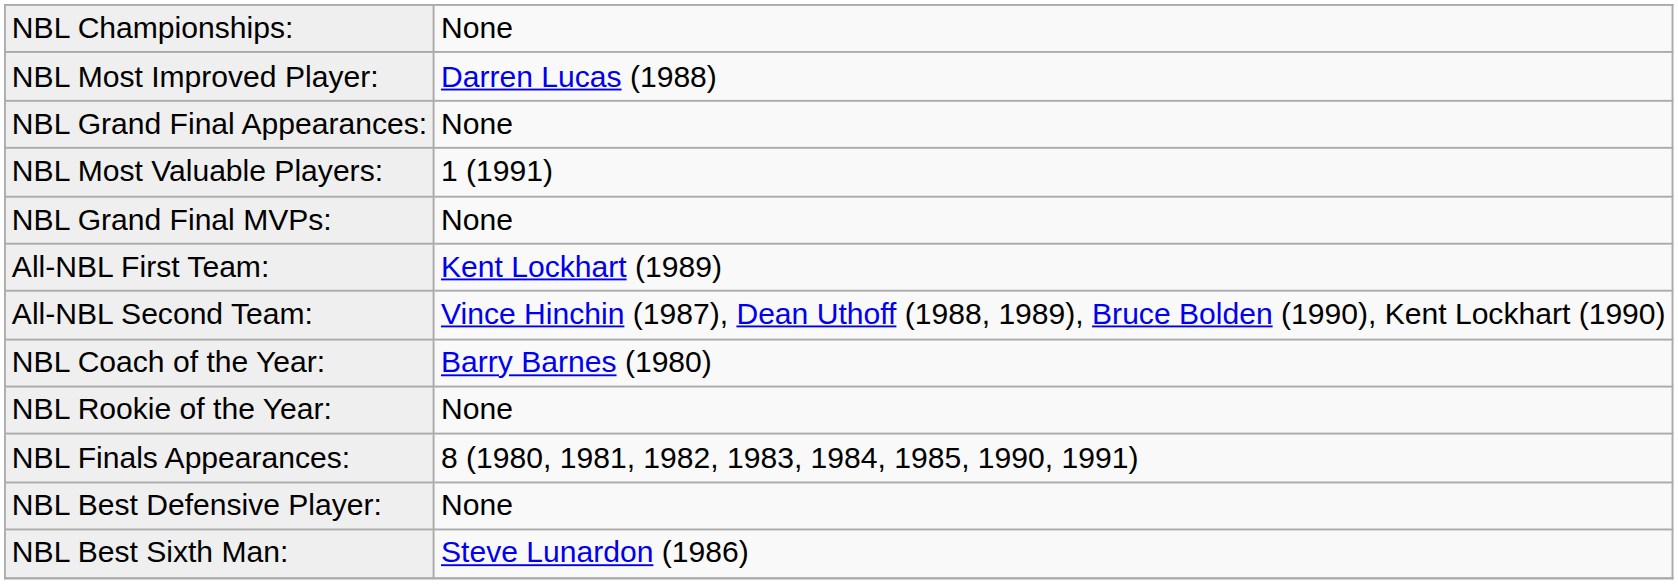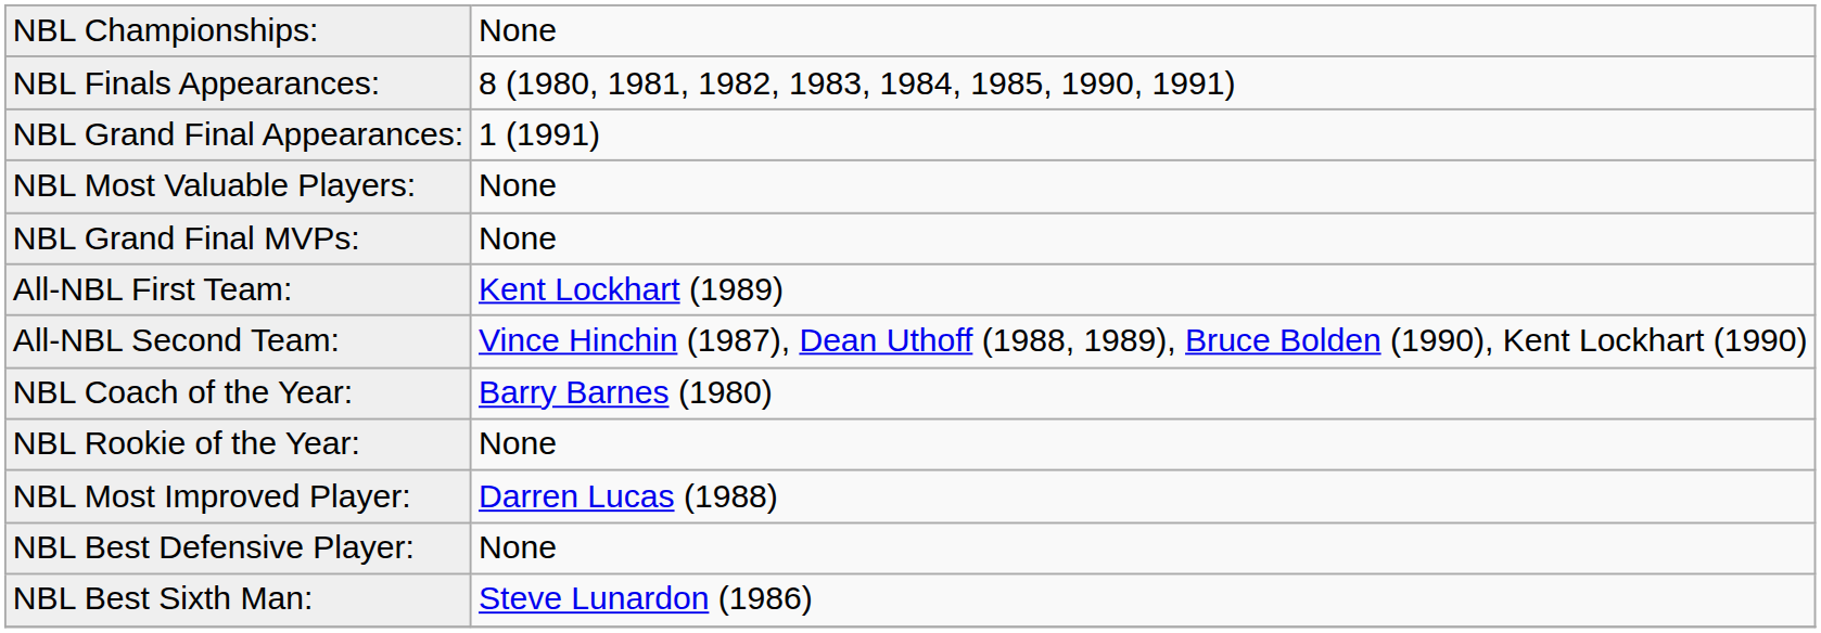 <table class="wikitable">
 <tr align=left>
 <td style="background:#efefef;">NBL Championships:</td>
 <td>None</td>
 </tr>
 <tr>
-<td style="background:#efefef;">NBL Most Improved Player:</td>
-<td><a href='#'>Darren Lucas</a> (1988)</td>
+<td style="background:#efefef;">NBL Finals Appearances:</td>
+<td>8 (1980, 1981, 1982, 1983, 1984, 1985, 1990, 1991)</td>
 </tr>
 <tr>
 <td style="background:#efefef;">NBL Grand Final Appearances:</td>
-<td>None</td>
+<td>1 (1991)</td>
 </tr>
 <tr>
 <td style="background:#efefef;">NBL Most Valuable Players:</td>
-<td>1 (1991)</td>
+<td>None</td>
 </tr>
 <tr>
 <td style="background:#efefef;">NBL Grand Final MVPs:</td>
 <td>None</td>
 </tr>
 <tr>
 <td style="background:#efefef;">All-NBL First Team:</td>
 <td><a href='#'>Kent Lockhart</a> (1989)</td>
 </tr>
 <tr>
 <td style="background:#efefef;">All-NBL Second Team:</td>
 <td><a href='#'>Vince Hinchin</a> (1987), <a href='#'>Dean Uthoff</a> (1988, 1989), <a href='#'>Bruce Bolden</a> (1990), Kent Lockhart (1990)</td>
 </tr>
 <tr>
 <td style="background:#efefef;">NBL Coach of the Year:</td>
 <td><a href='#'>Barry Barnes</a> (1980)</td>
 </tr>
 <tr>
 <td style="background:#efefef;">NBL Rookie of the Year:</td>
 <td>None</td>
 </tr>
 <tr>
-<td style="background:#efefef;">NBL Finals Appearances:</td>
-<td>8 (1980, 1981, 1982, 1983, 1984, 1985, 1990, 1991)</td>
+<td style="background:#efefef;">NBL Most Improved Player:</td>
+<td><a href='#'>Darren Lucas</a> (1988)</td>
 </tr>
 <tr>
 <td style="background:#efefef;">NBL Best Defensive Player:</td>
 <td>None</td>
 </tr>
 <tr>
 <td style="background:#efefef;">NBL Best Sixth Man:</td>
 <td><a href='#'>Steve Lunardon</a> (1986)</td>
 </tr>
 <tr>
 </tr>
 </table>
